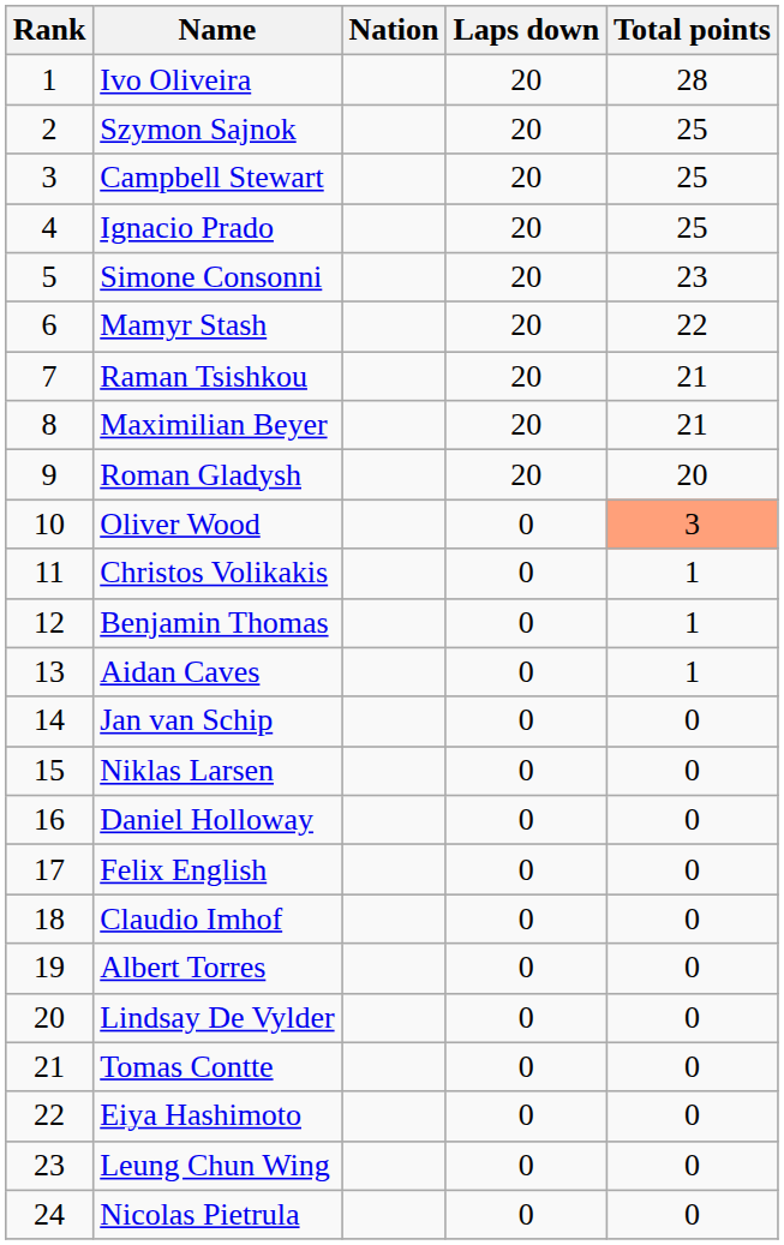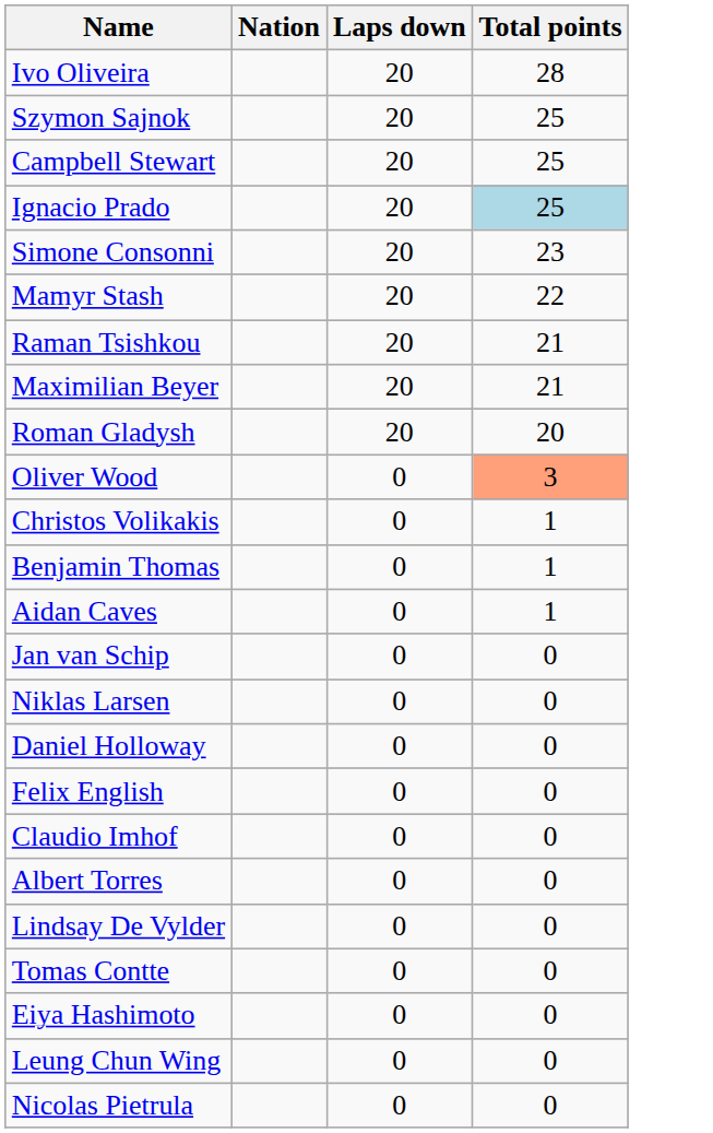 <table class="wikitable sortable" style="text-align:center">
 <tr>
-<th>Rank</th>
 <th>Name</th>
 <th>Nation</th>
 <th>Laps down</th>
 <th>Total points</th>
 </tr>
 <tr>
-<td>1</td>
 <td align=left><a href='#'>Ivo Oliveira</a></td>
 <td align=left></td>
 <td>20</td>
 <td>28</td>
 </tr>
 <tr>
-<td>2</td>
 <td align=left><a href='#'>Szymon Sajnok</a></td>
 <td align=left></td>
 <td>20</td>
 <td>25</td>
 </tr>
 <tr>
-<td>3</td>
 <td align=left><a href='#'>Campbell Stewart</a></td>
 <td align=left></td>
 <td>20</td>
 <td>25</td>
 </tr>
 <tr>
-<td>4</td>
 <td align=left><a href='#'>Ignacio Prado</a></td>
 <td align=left></td>
 <td>20</td>
-<td>25</td>
+<td style="background: lightblue;">25</td>
 </tr>
 <tr>
-<td>5</td>
 <td align=left><a href='#'>Simone Consonni</a></td>
 <td align=left></td>
 <td>20</td>
 <td>23</td>
 </tr>
 <tr>
-<td>6</td>
 <td align=left><a href='#'>Mamyr Stash</a></td>
 <td align=left></td>
 <td>20</td>
 <td>22</td>
 </tr>
 <tr>
-<td>7</td>
 <td align=left><a href='#'>Raman Tsishkou</a></td>
 <td align=left></td>
 <td>20</td>
 <td>21</td>
 </tr>
 <tr>
-<td>8</td>
 <td align=left><a href='#'>Maximilian Beyer</a></td>
 <td align=left></td>
 <td>20</td>
 <td>21</td>
 </tr>
 <tr>
-<td>9</td>
 <td align=left><a href='#'>Roman Gladysh</a></td>
 <td align=left></td>
 <td>20</td>
 <td>20</td>
 </tr>
 <tr>
-<td>10</td>
 <td align=left><a href='#'>Oliver Wood</a></td>
 <td align=left></td>
 <td>0</td>
 <td style="background: lightsalmon;">3</td>
 </tr>
 <tr>
-<td>11</td>
 <td align=left><a href='#'>Christos Volikakis</a></td>
 <td align=left></td>
 <td>0</td>
 <td>1</td>
 </tr>
 <tr>
-<td>12</td>
 <td align=left><a href='#'>Benjamin Thomas</a></td>
 <td align=left></td>
 <td>0</td>
 <td>1</td>
 </tr>
 <tr>
-<td>13</td>
 <td align=left><a href='#'>Aidan Caves</a></td>
 <td align=left></td>
 <td>0</td>
 <td>1</td>
 </tr>
 <tr>
-<td>14</td>
 <td align=left><a href='#'>Jan van Schip</a></td>
 <td align=left></td>
 <td>0</td>
 <td>0</td>
 </tr>
 <tr>
-<td>15</td>
 <td align=left><a href='#'>Niklas Larsen</a></td>
 <td align=left></td>
 <td>0</td>
 <td>0</td>
 </tr>
 <tr>
-<td>16</td>
 <td align=left><a href='#'>Daniel Holloway</a></td>
 <td align=left></td>
 <td>0</td>
 <td>0</td>
 </tr>
 <tr>
-<td>17</td>
 <td align=left><a href='#'>Felix English</a></td>
 <td align=left></td>
 <td>0</td>
 <td>0</td>
 </tr>
 <tr>
-<td>18</td>
 <td align=left><a href='#'>Claudio Imhof</a></td>
 <td align=left></td>
 <td>0</td>
 <td>0</td>
 </tr>
 <tr>
-<td>19</td>
 <td align=left><a href='#'>Albert Torres</a></td>
 <td align=left></td>
 <td>0</td>
 <td>0</td>
 </tr>
 <tr>
-<td>20</td>
 <td align=left><a href='#'>Lindsay De Vylder</a></td>
 <td align=left></td>
 <td>0</td>
 <td>0</td>
 </tr>
 <tr>
-<td>21</td>
 <td align=left><a href='#'>Tomas Contte</a></td>
 <td align=left></td>
 <td>0</td>
 <td>0</td>
 </tr>
 <tr>
-<td>22</td>
 <td align=left><a href='#'>Eiya Hashimoto</a></td>
 <td align=left></td>
 <td>0</td>
 <td>0</td>
 </tr>
 <tr>
-<td>23</td>
 <td align=left><a href='#'>Leung Chun Wing</a></td>
 <td align=left></td>
 <td>0</td>
 <td>0</td>
 </tr>
 <tr>
-<td>24</td>
 <td align=left><a href='#'>Nicolas Pietrula</a></td>
 <td align=left></td>
 <td>0</td>
 <td>0</td>
 </tr>
 </table>
